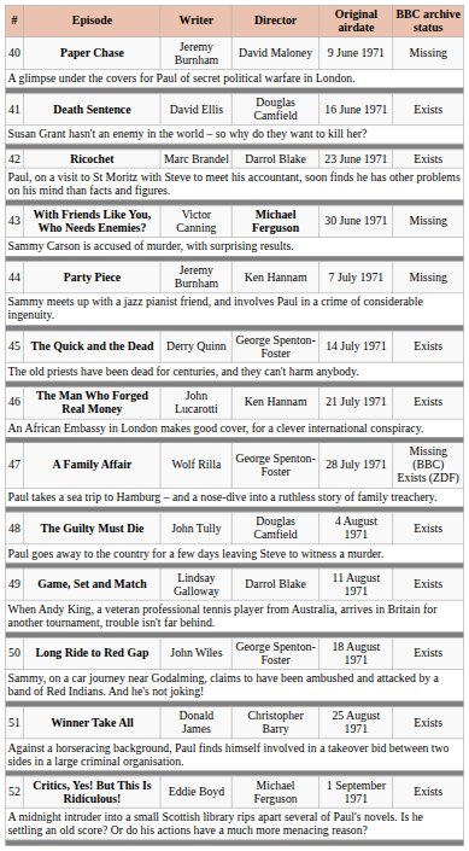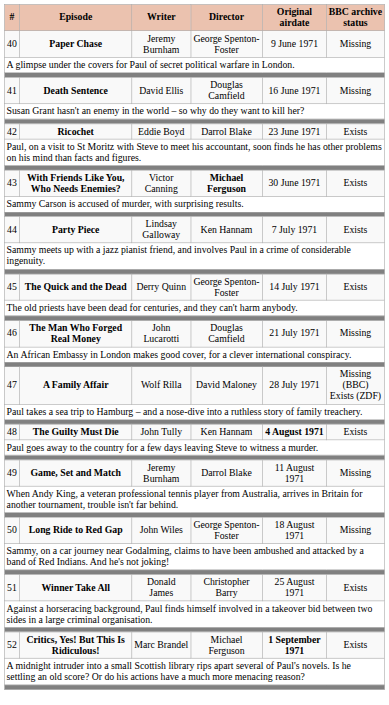 <table class="wikitable" style="width:100%;">
 <tr>
 <th style="background-color: #EBC2AF; color:black">#</th>
 <th style="background: #EBC2AF; color:black">Episode</th>
 <th style="background: #EBC2AF; color:black">Writer</th>
 <th style="background: #EBC2AF; color:black">Director</th>
 <th style="background: #EBC2AF; color:black">Original airdate</th>
 <th style="background: #EBC2AF; color:black">BBC archive status</th>
 </tr>
 <tr>
 <td align="center">40</td>
 <td align="center"><strong>Paper Chase</strong></td>
 <td align="center">Jeremy Burnham</td>
-<td align="center">David Maloney</td>
+<td align="center">George Spenton-Foster</td>
 <td align="center">9 June 1971</td>
 <td align="center">Missing</td>
 </tr>
 <tr>
 <td style="background:white" colspan="6">A glimpse under the covers for Paul of secret political warfare in London.</td>
 </tr>
 <tr style="background:#808080; height:2px">
 <td colspan="6"></td>
 </tr>
 <tr>
 <td align="center">41</td>
 <td align="center"><strong>Death Sentence</strong></td>
 <td align="center">David Ellis</td>
 <td align="center">Douglas Camfield</td>
 <td align="center">16 June 1971</td>
-<td align="center">Exists</td>
+<td align="center">Missing</td>
 </tr>
 <tr>
 <td style="background:white" colspan="6">Susan Grant hasn't an enemy in the world – so why do they want to kill her?</td>
 </tr>
 <tr style="background:#808080; height:2px">
 <td colspan="6"></td>
 </tr>
 <tr>
 <td align="center">42</td>
 <td align="center"><strong>Ricochet</strong></td>
-<td align="center">Marc Brandel</td>
+<td align="center">Eddie Boyd</td>
 <td align="center">Darrol Blake</td>
 <td align="center">23 June 1971</td>
 <td align="center">Exists</td>
 </tr>
 <tr>
 <td style="background:white" colspan="6">Paul, on a visit to St Moritz with Steve to meet his accountant, soon finds he has other problems on his mind than facts and figures.</td>
 </tr>
 <tr style="background:#808080; height:2px">
 <td colspan="6"></td>
 </tr>
 <tr>
 <td align="center">43</td>
 <td align="center"><strong>With Friends Like You, Who Needs Enemies?</strong></td>
 <td align="center">Victor Canning</td>
 <td align="center"><strong>Michael Ferguson</strong></td>
 <td align="center">30 June 1971</td>
-<td align="center">Missing</td>
+<td align="center">Exists</td>
 </tr>
 <tr>
 <td style="background:white" colspan="6">Sammy Carson is accused of murder, with surprising results.</td>
 </tr>
 <tr style="background:#808080; height:2px">
 <td colspan="6"></td>
 </tr>
 <tr>
 <td align="center">44</td>
 <td align="center"><strong>Party Piece</strong></td>
-<td align="center">Jeremy Burnham</td>
+<td align="center">Lindsay Galloway</td>
 <td align="center">Ken Hannam</td>
 <td align="center">7 July 1971</td>
-<td align="center">Missing</td>
+<td align="center">Exists</td>
 </tr>
 <tr>
 <td style="background:white" colspan="6">Sammy meets up with a jazz pianist friend, and involves Paul in a crime of considerable ingenuity.</td>
 </tr>
 <tr style="background:#808080; height:2px">
 <td colspan="6"></td>
 </tr>
 <tr>
 <td align="center">45</td>
 <td align="center"><strong>The Quick and the Dead</strong></td>
 <td align="center">Derry Quinn</td>
 <td align="center">George Spenton-Foster</td>
 <td align="center">14 July 1971</td>
 <td align="center">Exists</td>
 </tr>
 <tr>
 <td style="background:white" colspan="6">The old priests have been dead for centuries, and they can't harm anybody.</td>
 </tr>
 <tr style="background:#808080; height:2px">
 <td colspan="6"></td>
 </tr>
 <tr>
 <td align="center">46</td>
 <td align="center"><strong>The Man Who Forged Real Money</strong></td>
 <td align="center">John Lucarotti</td>
-<td align="center">Ken Hannam</td>
+<td align="center">Douglas Camfield</td>
 <td align="center">21 July 1971</td>
-<td align="center">Exists</td>
+<td align="center">Missing</td>
 </tr>
 <tr>
 <td style="background:white" colspan="6">An African Embassy in London makes good cover, for a clever international conspiracy.</td>
 </tr>
 <tr style="background:#808080; height:2px">
 <td colspan="6"></td>
 </tr>
 <tr>
 <td align="center">47</td>
 <td align="center"><strong>A Family Affair</strong></td>
 <td align="center">Wolf Rilla</td>
-<td align="center">George Spenton-Foster</td>
+<td align="center">David Maloney</td>
 <td align="center">28 July 1971</td>
 <td align="center">Missing (BBC)<br>Exists (ZDF)</td>
 </tr>
 <tr>
 <td style="background:white" colspan="6">Paul takes a sea trip to Hamburg – and a nose-dive into a ruthless story of family treachery.</td>
 </tr>
 <tr style="background:#808080; height:2px">
 <td colspan="6"></td>
 </tr>
 <tr>
 <td align="center">48</td>
 <td align="center"><strong>The Guilty Must Die</strong></td>
 <td align="center">John Tully</td>
-<td align="center">Douglas Camfield</td>
-<td align="center">4 August 1971</td>
+<td align="center">Ken Hannam</td>
+<td align="center"><strong>4 August 1971</strong></td>
 <td align="center">Exists</td>
 </tr>
 <tr>
 <td style="background:white" colspan="6">Paul goes away to the country for a few days leaving Steve to witness a murder.</td>
 </tr>
 <tr style="background:#808080; height:2px">
 <td colspan="6"></td>
 </tr>
 <tr>
 <td align="center">49</td>
 <td align="center"><strong>Game, Set and Match</strong></td>
-<td align="center">Lindsay Galloway</td>
+<td align="center">Jeremy Burnham</td>
 <td align="center">Darrol Blake</td>
 <td align="center">11 August 1971</td>
-<td align="center">Exists</td>
+<td align="center">Missing</td>
 </tr>
 <tr>
 <td style="background:white" colspan="6">When Andy King, a veteran professional tennis player from Australia, arrives in Britain for another tournament, trouble isn't far behind.</td>
 </tr>
 <tr style="background:#808080; height:2px">
 <td colspan="6"></td>
 </tr>
 <tr>
 <td align="center">50</td>
 <td align="center"><strong>Long Ride to Red Gap</strong></td>
 <td align="center">John Wiles</td>
 <td align="center">George Spenton-Foster</td>
 <td align="center">18 August 1971</td>
-<td align="center">Exists</td>
+<td align="center">Missing</td>
 </tr>
 <tr>
 <td style="background:white" colspan="6">Sammy, on a car journey near Godalming, claims to have been ambushed and attacked by a band of Red Indians. And he's not joking!</td>
 </tr>
 <tr style="background:#808080; height:2px">
 <td colspan="6"></td>
 </tr>
 <tr>
 <td align="center">51</td>
 <td align="center"><strong>Winner Take All</strong></td>
 <td align="center">Donald James</td>
 <td align="center">Christopher Barry</td>
 <td align="center">25 August 1971</td>
 <td align="center">Exists</td>
 </tr>
 <tr>
 <td style="background:white" colspan="6">Against a horseracing background, Paul finds himself involved in a takeover bid between two sides in a large criminal organisation.</td>
 </tr>
 <tr style="background:#808080; height:2px">
 <td colspan="6"></td>
 </tr>
 <tr>
 <td align="center">52</td>
 <td align="center"><strong>Critics, Yes! But This Is Ridiculous!</strong></td>
-<td align="center">Eddie Boyd</td>
+<td align="center">Marc Brandel</td>
 <td align="center">Michael Ferguson</td>
-<td align="center">1 September 1971</td>
+<td align="center"><strong>1 September 1971</strong></td>
 <td align="center">Exists</td>
 </tr>
 <tr>
 <td style="background:white" colspan="6">A midnight intruder into a small Scottish library rips apart several of Paul's novels. Is he settling an old score? Or do his actions have a much more menacing reason?</td>
 </tr>
 <tr style="background:#808080; height:2px">
 <td colspan="6"></td>
 </tr>
 </table>
